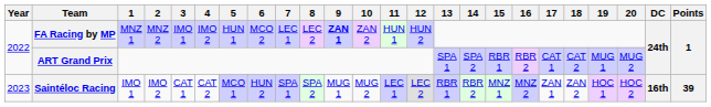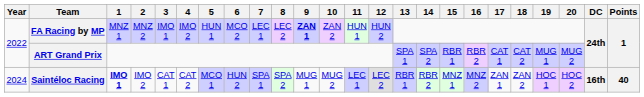 <table class="wikitable" style="text-align:center; font-size:85%">
 <tr>
 <th>Year</th>
 <th>Team</th>
 <th>1</th>
 <th>2</th>
 <th>3</th>
 <th>4</th>
 <th>5</th>
 <th>6</th>
 <th>7</th>
 <th>8</th>
 <th>9</th>
 <th>10</th>
 <th>11</th>
 <th>12</th>
 <th>13</th>
 <th>14</th>
 <th>15</th>
 <th>16</th>
 <th>17</th>
 <th>18</th>
 <th>19</th>
 <th>20</th>
 <th>DC</th>
 <th>Points</th>
 </tr>
 <tr>
 <td rowspan="2"><a href='#'>2022</a></td>
 <th nowrap><a href='#'>FA Racing</a> by <a href='#'>MP</a></th>
 <td style="background:#CFCFFF;"><a href='#'>MNZ<br>1</a><br></td>
 <td style="background:#CFCFFF;"><a href='#'>MNZ<br>2</a><br></td>
 <td style="background:#CFCFFF;"><a href='#'>IMO<br>1</a><br></td>
 <td style="background:#CFCFFF;"><a href='#'>IMO<br>2</a><br></td>
 <td style="background:#CFCFFF;"><a href='#'>HUN<br>1</a><br></td>
 <td style="background:#CFCFFF;"><a href='#'>MCO<br>2</a><br></td>
 <td style="background:#CFCFFF;"><a href='#'>LEC<br>1</a><br></td>
 <td style="background:#EFCFFF;"><a href='#'>LEC<br>2</a><br></td>
 <td style="background:#CFCFFF;"><strong><a href='#'>ZAN<br>1</a><br></strong></td>
 <td style="background:#EFCFFF;"><a href='#'>ZAN<br>2</a><br></td>
 <td style="background:#DFFFDF;"><a href='#'>HUN<br>1</a><br></td>
 <td style="background:#CFCFFF;"><a href='#'>HUN<br>2</a><br></td>
 <td colspan=8></td>
 <th rowspan="2">24th</th>
 <th rowspan="2">1</th>
 </tr>
 <tr>
 <th nowrap><a href='#'>ART Grand Prix</a></th>
 <td colspan=12></td>
 <td style="background:#CFCFFF;"><a href='#'>SPA<br>1</a><br></td>
 <td style="background:#CFCFFF;"><a href='#'>SPA<br>2</a><br></td>
 <td style="background:#CFCFFF;"><a href='#'>RBR<br>1</a><br></td>
 <td style="background:#EFCFFF;"><a href='#'>RBR<br>2</a><br></td>
 <td style="background:#CFCFFF;"><a href='#'>CAT<br>1</a><br></td>
 <td style="background:#CFCFFF;"><a href='#'>CAT<br>2</a><br></td>
 <td style="background:#CFCFFF;"><a href='#'>MUG<br>1</a><br></td>
 <td style="background:#CFCFFF;"><a href='#'>MUG<br>2</a><br></td>
 </tr>
 <tr>
-<td><a href='#'>2023</a></td>
+<td><a href='#'>2024</a></td>
 <th nowrap><a href='#'>Saintéloc Racing</a></th>
-<td style="background:#;"><a href='#'>IMO<br>1</a></td>
+<td style="background:#;"><strong><a href='#'>IMO<br>1</a></strong></td>
 <td style="background:#;"><a href='#'>IMO<br>2</a></td>
 <td style="background:#;"><a href='#'>CAT<br>1</a></td>
 <td style="background:#;"><a href='#'>CAT<br>2</a></td>
 <td style="background:#CFCFFF;"><a href='#'>MCO<br>1</a><br></td>
 <td style="background:#CFCFFF;"><a href='#'>HUN<br>2</a><br></td>
 <td style="background:#CFCFFF;"><a href='#'>SPA<br>1</a><br></td>
 <td style="background:#DFFFDF;"><a href='#'>SPA<br>2</a><br></td>
 <td style="background:#;"><a href='#'>MUG<br>1</a></td>
 <td style="background:#;"><a href='#'>MUG<br>2</a></td>
 <td style="background:#CFCFFF;"><a href='#'>LEC<br>1</a><br></td>
 <td style="background:#DFDFDF;"><a href='#'>LEC<br>2</a><br></td>
 <td style="background:#CFCFFF;"><a href='#'>RBR<br>1</a><br></td>
 <td style="background:#DFFFDF;"><a href='#'>RBR<br>2</a><br></td>
 <td style="background:#DFFFDF;"><a href='#'>MNZ<br>1</a><br></td>
 <td style="background:#CFCFFF;"><a href='#'>MNZ<br>2</a><br></td>
 <td style="background:#;"><a href='#'>ZAN<br>1</a></td>
 <td style="background:#;"><a href='#'>ZAN<br>2</a></td>
 <td style="background:#EFCFFF;"><a href='#'>HOC<br>1</a><br></td>
 <td style="background:#EFCFFF;"><a href='#'>HOC<br>2</a><br></td>
 <th>16th</th>
-<th>39</th>
+<th>40</th>
 </tr>
 </table>
